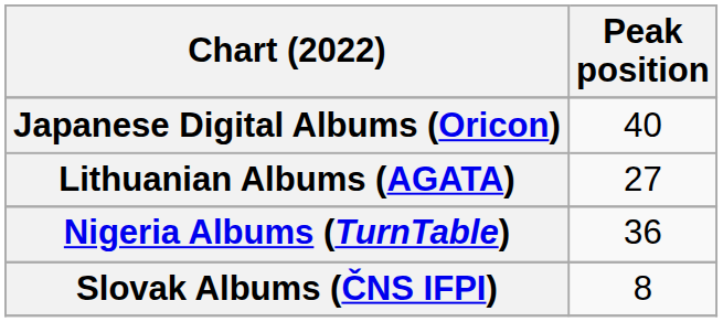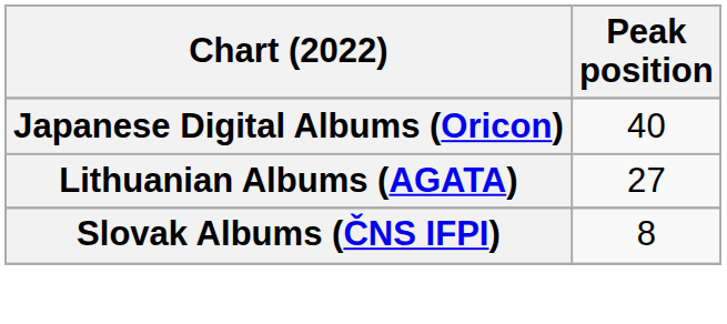 <table class="wikitable sortable plainrowheaders" style="text-align:center">
 <tr>
 <th scope="col">Chart (2022)</th>
 <th scope="col">Peak<br>position</th>
 </tr>
 <tr>
 </tr>
 <tr>
 </tr>
 <tr>
 </tr>
 <tr>
 </tr>
 <tr>
 </tr>
 <tr>
 </tr>
 <tr>
 </tr>
 <tr>
 </tr>
 <tr>
 </tr>
 <tr>
 </tr>
 <tr>
 </tr>
 <tr>
 </tr>
 <tr>
 </tr>
 <tr>
 <th scope="row">Japanese Digital Albums (<a href='#'>Oricon</a>)</th>
 <td>40</td>
 </tr>
 <tr>
 <th scope="row">Lithuanian Albums (<a href='#'>AGATA</a>)</th>
 <td>27</td>
 </tr>
 <tr>
 </tr>
 <tr>
-<th scope="row"><a href='#'>Nigeria Albums</a> (<em><a href='#'>TurnTable</a></em>)</th>
-<td>36</td>
-</tr>
-<tr>
 </tr>
 <tr>
 <th scope="row">Slovak Albums (<a href='#'>ČNS IFPI</a>)</th>
 <td>8</td>
 </tr>
 <tr>
 </tr>
 <tr>
 </tr>
 <tr>
 </tr>
 <tr>
 </tr>
 <tr>
 </tr>
 <tr>
 </tr>
 <tr>
 </tr>
 </table>
